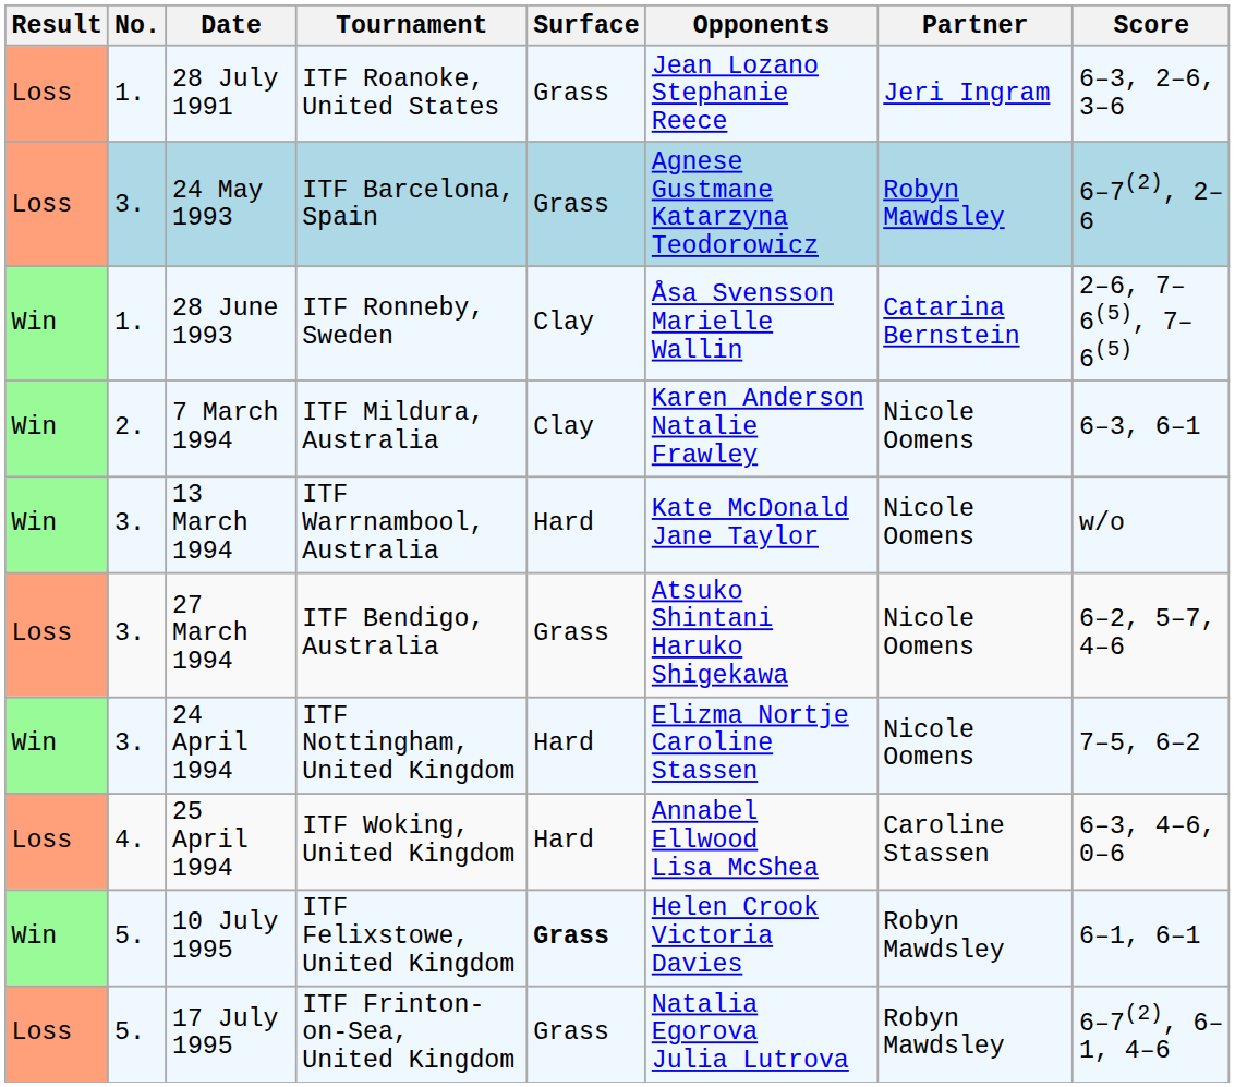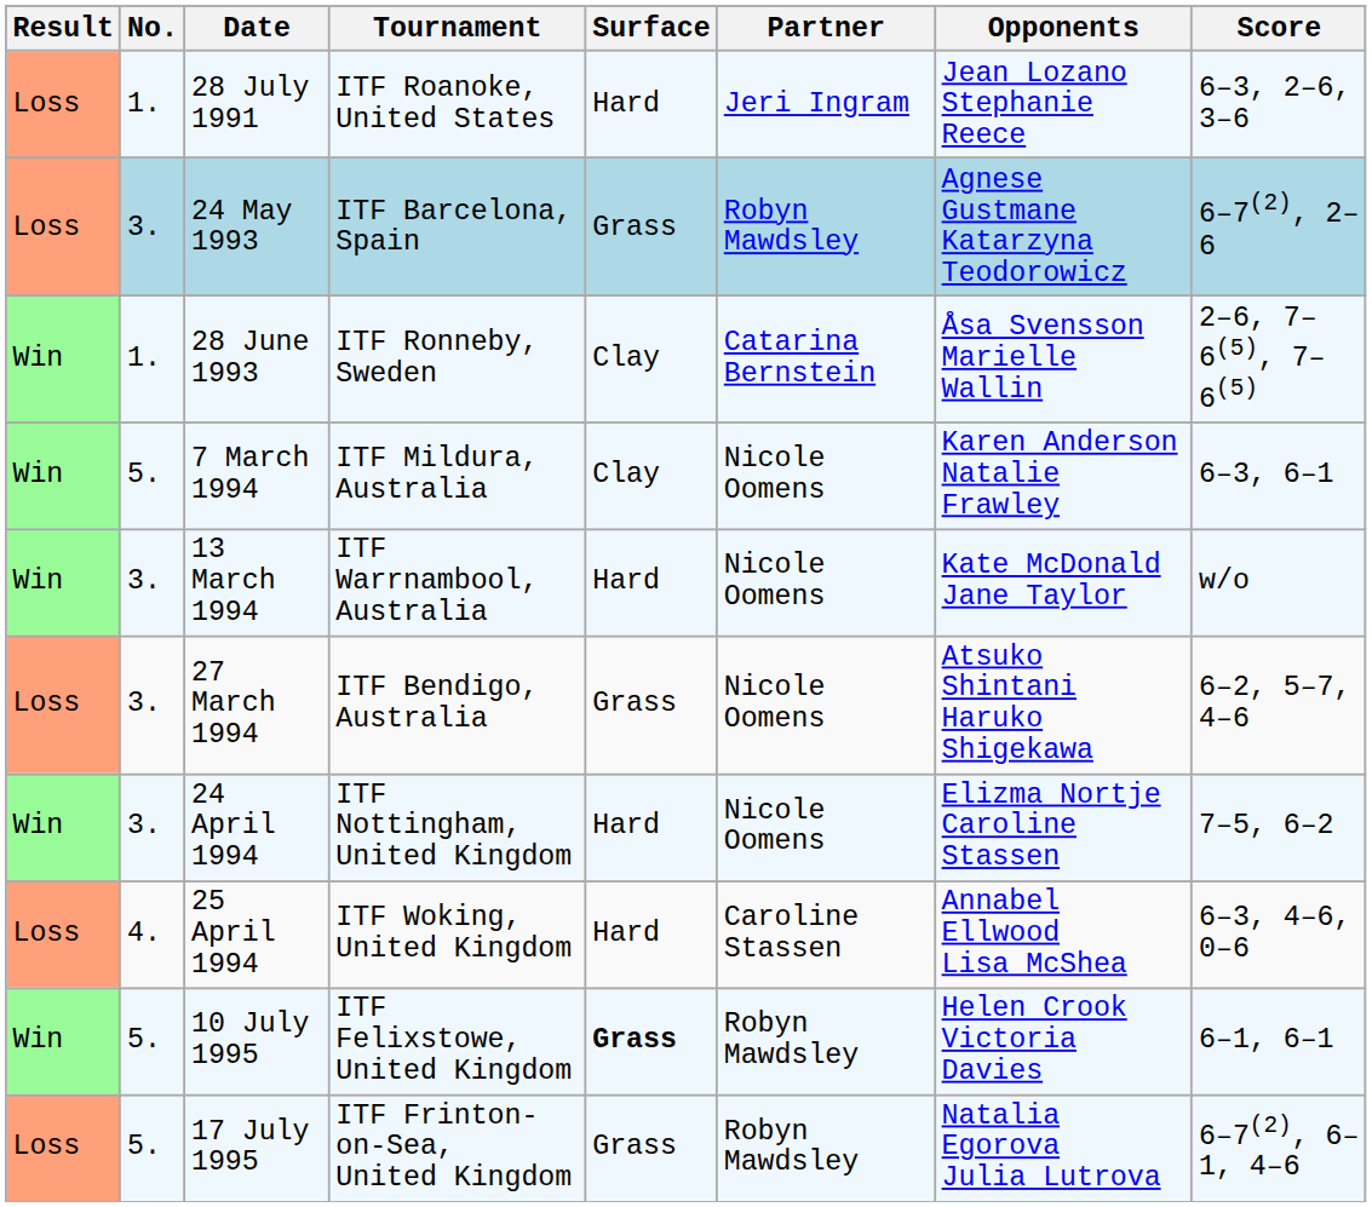 <table class="sortable wikitable" style="font-size:97%;">
 <tr>
 <th>Result</th>
 <th>No.</th>
 <th>Date</th>
 <th>Tournament</th>
 <th>Surface</th>
+<th>Partner</th>
 <th>Opponents</th>
-<th>Partner</th>
 <th class="unsortable">Score</th>
 </tr>
 <tr style="background:#f0f8ff;">
 <td style="background:#ffa07a;">Loss</td>
 <td>1.</td>
 <td>28 July 1991</td>
 <td>ITF Roanoke, <br>United States</td>
-<td>Grass</td>
+<td>Hard</td>
+<td> <a href='#'>Jeri Ingram</a></td>
 <td> <a href='#'>Jean Lozano</a> <br>  <a href='#'>Stephanie Reece</a></td>
-<td> <a href='#'>Jeri Ingram</a></td>
 <td>6–3, 2–6, 3–6</td>
 </tr>
 <tr bgcolor="lightblue">
 <td style="background:#ffa07a;">Loss</td>
 <td>3.</td>
 <td>24 May 1993</td>
 <td>ITF Barcelona, <br>Spain</td>
 <td>Grass</td>
+<td> <a href='#'>Robyn Mawdsley</a></td>
 <td> <a href='#'>Agnese Gustmane</a> <br>  <a href='#'>Katarzyna Teodorowicz</a></td>
-<td> <a href='#'>Robyn Mawdsley</a></td>
 <td>6–7<sup>(2)</sup>, 2–6</td>
 </tr>
 <tr style="background:#f0f8ff;">
 <td style="background:#98fb98;">Win</td>
 <td>1.</td>
 <td>28 June 1993</td>
 <td>ITF Ronneby, <br>Sweden</td>
 <td>Clay</td>
+<td> <a href='#'>Catarina Bernstein</a></td>
 <td> <a href='#'>Åsa Svensson</a> <br>  <a href='#'>Marielle Wallin</a></td>
-<td> <a href='#'>Catarina Bernstein</a></td>
 <td>2–6, 7–6<sup>(5)</sup>, 7–6<sup>(5)</sup></td>
 </tr>
 <tr style="background:#f0f8ff;">
 <td style="background:#98fb98;">Win</td>
-<td>2.</td>
+<td>5.</td>
 <td>7 March 1994</td>
 <td>ITF Mildura, <br>Australia</td>
 <td>Clay</td>
+<td> Nicole Oomens</td>
 <td> <a href='#'>Karen Anderson</a> <br>  <a href='#'>Natalie Frawley</a></td>
-<td> Nicole Oomens</td>
 <td>6–3, 6–1</td>
 </tr>
 <tr bgcolor="#f0f8ff">
 <td style="background:#98fb98;">Win</td>
 <td>3.</td>
 <td>13 March 1994</td>
 <td>ITF Warrnambool, <br>Australia</td>
 <td>Hard</td>
+<td> Nicole Oomens</td>
 <td> <a href='#'>Kate McDonald</a> <br>  <a href='#'>Jane Taylor</a></td>
-<td> Nicole Oomens</td>
 <td>w/o</td>
 </tr>
 <tr>
 <td style="background:#ffa07a;">Loss</td>
 <td>3.</td>
 <td>27 March 1994</td>
 <td>ITF Bendigo, <br>Australia</td>
 <td>Grass</td>
+<td> Nicole Oomens</td>
 <td> <a href='#'>Atsuko Shintani</a> <br>  <a href='#'>Haruko Shigekawa</a></td>
-<td> Nicole Oomens</td>
 <td>6–2, 5–7, 4–6</td>
 </tr>
 <tr bgcolor="#f0f8ff">
 <td style="background:#98fb98;">Win</td>
 <td>3.</td>
 <td>24 April 1994</td>
 <td>ITF Nottingham, <br>United Kingdom</td>
 <td>Hard</td>
+<td> Nicole Oomens</td>
 <td> <a href='#'>Elizma Nortje</a> <br>  <a href='#'>Caroline Stassen</a></td>
-<td> Nicole Oomens</td>
 <td>7–5, 6–2</td>
 </tr>
 <tr>
 <td style="background:#ffa07a;">Loss</td>
 <td>4.</td>
 <td>25 April 1994</td>
 <td>ITF Woking, <br>United Kingdom</td>
 <td>Hard</td>
+<td> Caroline Stassen</td>
 <td> <a href='#'>Annabel Ellwood</a> <br>  <a href='#'>Lisa McShea</a></td>
-<td> Caroline Stassen</td>
 <td>6–3, 4–6, 0–6</td>
 </tr>
 <tr style="background:#f0f8ff;">
 <td style="background:#98fb98;">Win</td>
 <td>5.</td>
 <td>10 July 1995</td>
 <td>ITF Felixstowe, <br>United Kingdom</td>
 <td><strong>Grass</strong></td>
+<td> Robyn Mawdsley</td>
 <td> <a href='#'>Helen Crook</a> <br>  <a href='#'>Victoria Davies</a></td>
-<td> Robyn Mawdsley</td>
 <td>6–1, 6–1</td>
 </tr>
 <tr style="background:#f0f8ff;">
 <td style="background:#ffa07a;">Loss</td>
 <td>5.</td>
 <td>17 July 1995</td>
 <td>ITF Frinton-on-Sea, <br>United Kingdom</td>
 <td>Grass</td>
+<td> Robyn Mawdsley</td>
 <td> <a href='#'>Natalia Egorova</a> <br>  <a href='#'>Julia Lutrova</a></td>
-<td> Robyn Mawdsley</td>
 <td>6–7<sup>(2)</sup>, 6–1, 4–6</td>
 </tr>
 </table>
